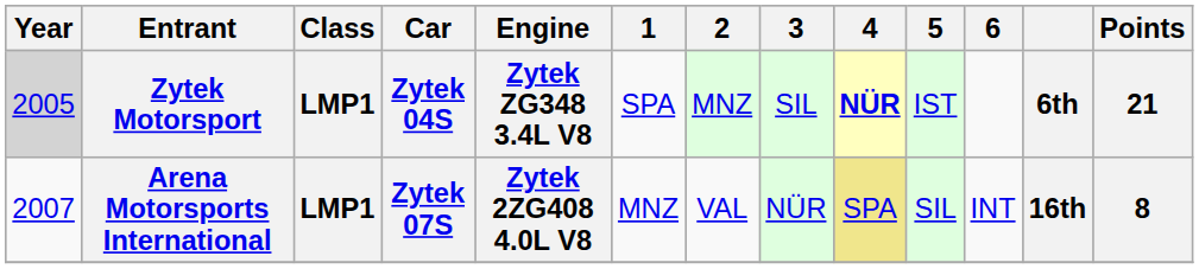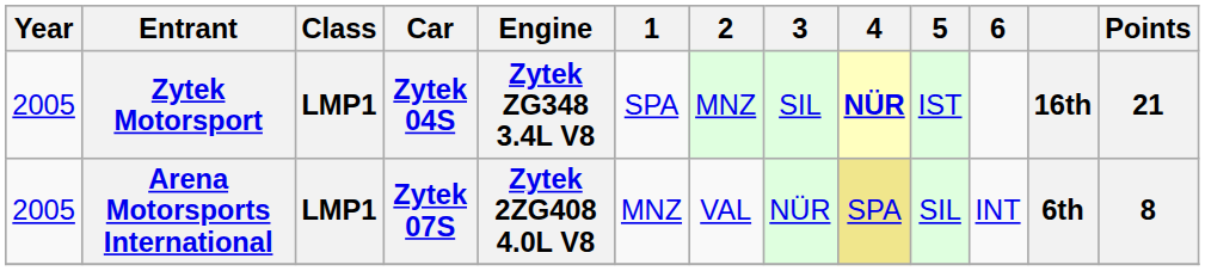 <table class="wikitable" style="text-align:center; font-size:90%">
 <tr>
 <th>Year</th>
 <th>Entrant</th>
 <th>Class</th>
 <th>Car</th>
 <th>Engine</th>
 <th>1</th>
 <th>2</th>
 <th>3</th>
 <th>4</th>
 <th>5</th>
 <th>6</th>
 <th></th>
 <th>Points</th>
 </tr>
 <tr>
-<td style="background: lightgrey;"><a href='#'>2005</a></td>
+<td><a href='#'>2005</a></td>
 <th><a href='#'>Zytek Motorsport</a></th>
 <th>LMP1</th>
 <th><a href='#'>Zytek 04S</a></th>
 <th><a href='#'>Zytek</a> ZG348 3.4L V8</th>
 <td><a href='#'>SPA</a></td>
 <td style="background:#DFFFDF;"><a href='#'>MNZ</a><br></td>
 <td style="background:#DFFFDF;"><a href='#'>SIL</a><br></td>
 <td style="background:#FFFFBF;"><strong><a href='#'>NÜR</a></strong><br></td>
 <td style="background:#DFFFDF;"><a href='#'>IST</a><br></td>
 <td></td>
-<th>6th</th>
+<th>16th</th>
 <th>21</th>
 </tr>
 <tr>
-<td><a href='#'>2007</a></td>
+<td><a href='#'>2005</a></td>
 <th><a href='#'>Arena Motorsports International</a></th>
 <th>LMP1</th>
 <th><a href='#'>Zytek 07S</a></th>
 <th><a href='#'>Zytek</a> 2ZG408 4.0L V8</th>
 <td><a href='#'>MNZ</a></td>
 <td><a href='#'>VAL</a></td>
 <td style="background:#DFFFDF;"><a href='#'>NÜR</a><br></td>
 <td style="background: khaki;"><a href='#'>SPA</a></td>
 <td style="background:#DFFFDF;"><a href='#'>SIL</a><br></td>
 <td><a href='#'>INT</a></td>
-<th>16th</th>
+<th>6th</th>
 <th>8</th>
 </tr>
 <tr>
 </tr>
 </table>
